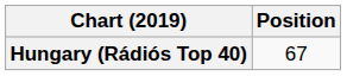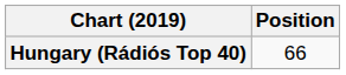 <table class="wikitable plainrowheaders" style="text-align:center">
 <tr>
 <th>Chart (2019)</th>
 <th>Position</th>
 </tr>
 <tr>
 <th scope="row">Hungary (Rádiós Top 40)</th>
-<td>67</td>
+<td>66</td>
 </tr>
 </table>
